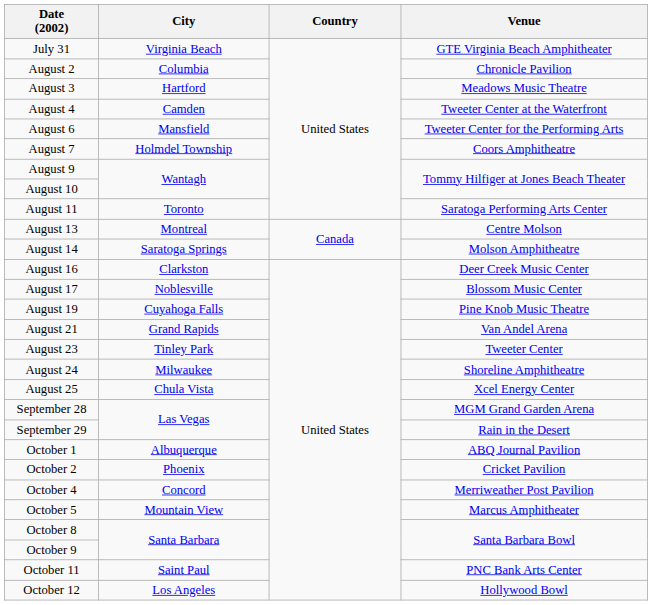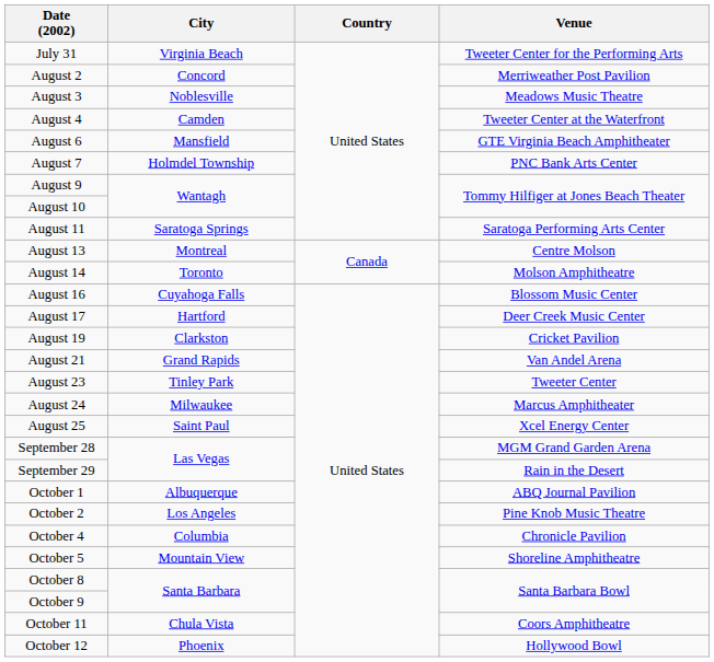 <table class="wikitable sortable plainrowheaders" style="text-align:center;">
 <tr>
 <th scope="col" style="width:7em;">Date<br>(2002)</th>
 <th scope="col" style="width:13em;">City</th>
 <th scope="col" style="width:10em;">Country</th>
 <th scope="col" style="width:19em;">Venue</th>
 </tr>
 <tr>
 <td>July 31</td>
 <td><a href='#'>Virginia Beach</a></td>
 <td rowspan="9">United States</td>
-<td><a href='#'>GTE Virginia Beach Amphitheater</a></td>
+<td><a href='#'>Tweeter Center for the Performing Arts</a></td>
 </tr>
 <tr>
 <td>August 2</td>
-<td><a href='#'>Columbia</a></td>
-<td><a href='#'>Chronicle Pavilion</a></td>
+<td><a href='#'>Concord</a></td>
+<td><a href='#'>Merriweather Post Pavilion</a></td>
 </tr>
 <tr>
 <td>August 3</td>
-<td><a href='#'>Hartford</a></td>
+<td><a href='#'>Noblesville</a></td>
 <td><a href='#'>Meadows Music Theatre</a></td>
 </tr>
 <tr>
 <td>August 4</td>
 <td><a href='#'>Camden</a></td>
 <td><a href='#'>Tweeter Center at the Waterfront</a></td>
 </tr>
 <tr>
 <td>August 6</td>
 <td><a href='#'>Mansfield</a></td>
-<td><a href='#'>Tweeter Center for the Performing Arts</a></td>
+<td><a href='#'>GTE Virginia Beach Amphitheater</a></td>
 </tr>
 <tr>
 <td>August 7</td>
 <td><a href='#'>Holmdel Township</a></td>
-<td><a href='#'>Coors Amphitheatre</a></td>
+<td><a href='#'>PNC Bank Arts Center</a></td>
 </tr>
 <tr>
 <td>August 9</td>
 <td rowspan="2"><a href='#'>Wantagh</a></td>
 <td rowspan="2"><a href='#'>Tommy Hilfiger at Jones Beach Theater</a></td>
 </tr>
 <tr>
 <td>August 10</td>
 </tr>
 <tr>
 <td>August 11</td>
-<td><a href='#'>Toronto</a></td>
+<td><a href='#'>Saratoga Springs</a></td>
 <td><a href='#'>Saratoga Performing Arts Center</a></td>
 </tr>
 <tr>
 <td>August 13</td>
 <td><a href='#'>Montreal</a></td>
 <td rowspan="2"><a href='#'>Canada</a></td>
 <td><a href='#'>Centre Molson</a></td>
 </tr>
 <tr>
 <td>August 14</td>
-<td><a href='#'>Saratoga Springs</a></td>
+<td><a href='#'>Toronto</a></td>
 <td><a href='#'>Molson Amphitheatre</a></td>
 </tr>
 <tr>
 <td>August 16</td>
-<td><a href='#'>Clarkston</a></td>
+<td><a href='#'>Cuyahoga Falls</a></td>
 <td rowspan="17">United States</td>
+<td><a href='#'>Blossom Music Center</a></td>
+</tr>
+<tr>
+<td>August 17</td>
+<td><a href='#'>Hartford</a></td>
 <td><a href='#'>Deer Creek Music Center</a></td>
 </tr>
 <tr>
-<td>August 17</td>
-<td><a href='#'>Noblesville</a></td>
-<td><a href='#'>Blossom Music Center</a></td>
-</tr>
-<tr>
 <td>August 19</td>
-<td><a href='#'>Cuyahoga Falls</a></td>
-<td><a href='#'>Pine Knob Music Theatre</a></td>
+<td><a href='#'>Clarkston</a></td>
+<td><a href='#'>Cricket Pavilion</a></td>
 </tr>
 <tr>
 <td>August 21</td>
 <td><a href='#'>Grand Rapids</a></td>
 <td><a href='#'>Van Andel Arena</a></td>
 </tr>
 <tr>
 <td>August 23</td>
 <td><a href='#'>Tinley Park</a></td>
 <td><a href='#'>Tweeter Center</a></td>
 </tr>
 <tr>
 <td>August 24</td>
 <td><a href='#'>Milwaukee</a></td>
-<td><a href='#'>Shoreline Amphitheatre</a></td>
+<td><a href='#'>Marcus Amphitheater</a></td>
 </tr>
 <tr>
 <td>August 25</td>
-<td><a href='#'>Chula Vista</a></td>
+<td><a href='#'>Saint Paul</a></td>
 <td><a href='#'>Xcel Energy Center</a></td>
 </tr>
 <tr>
 <td>September 28</td>
 <td rowspan="2"><a href='#'>Las Vegas</a></td>
 <td><a href='#'>MGM Grand Garden Arena</a></td>
 </tr>
 <tr>
 <td>September 29</td>
 <td><a href='#'>Rain in the Desert</a></td>
 </tr>
 <tr>
 <td>October 1</td>
 <td><a href='#'>Albuquerque</a></td>
 <td><a href='#'>ABQ Journal Pavilion</a></td>
 </tr>
 <tr>
 <td>October 2</td>
-<td><a href='#'>Phoenix</a></td>
-<td><a href='#'>Cricket Pavilion</a></td>
+<td><a href='#'>Los Angeles</a></td>
+<td><a href='#'>Pine Knob Music Theatre</a></td>
 </tr>
 <tr>
 <td>October 4</td>
-<td><a href='#'>Concord</a></td>
-<td><a href='#'>Merriweather Post Pavilion</a></td>
+<td><a href='#'>Columbia</a></td>
+<td><a href='#'>Chronicle Pavilion</a></td>
 </tr>
 <tr>
 <td>October 5</td>
 <td><a href='#'>Mountain View</a></td>
-<td><a href='#'>Marcus Amphitheater</a></td>
+<td><a href='#'>Shoreline Amphitheatre</a></td>
 </tr>
 <tr>
 <td>October 8</td>
 <td rowspan="2"><a href='#'>Santa Barbara</a></td>
 <td rowspan="2"><a href='#'>Santa Barbara Bowl</a></td>
 </tr>
 <tr>
 <td>October 9</td>
 </tr>
 <tr>
 <td>October 11</td>
-<td><a href='#'>Saint Paul</a></td>
-<td><a href='#'>PNC Bank Arts Center</a></td>
+<td><a href='#'>Chula Vista</a></td>
+<td><a href='#'>Coors Amphitheatre</a></td>
 </tr>
 <tr>
 <td>October 12</td>
-<td><a href='#'>Los Angeles</a></td>
+<td><a href='#'>Phoenix</a></td>
 <td><a href='#'>Hollywood Bowl</a></td>
 </tr>
 </table>
